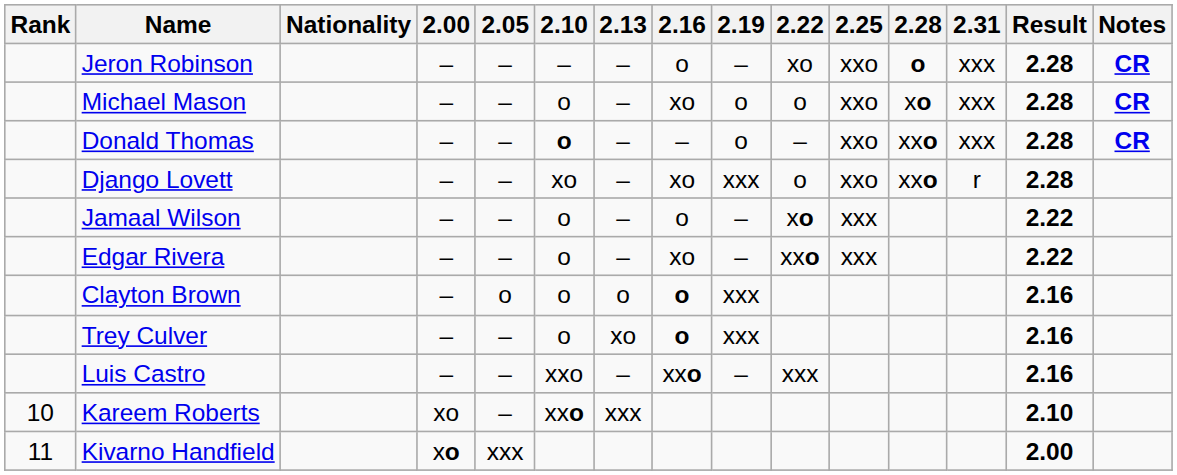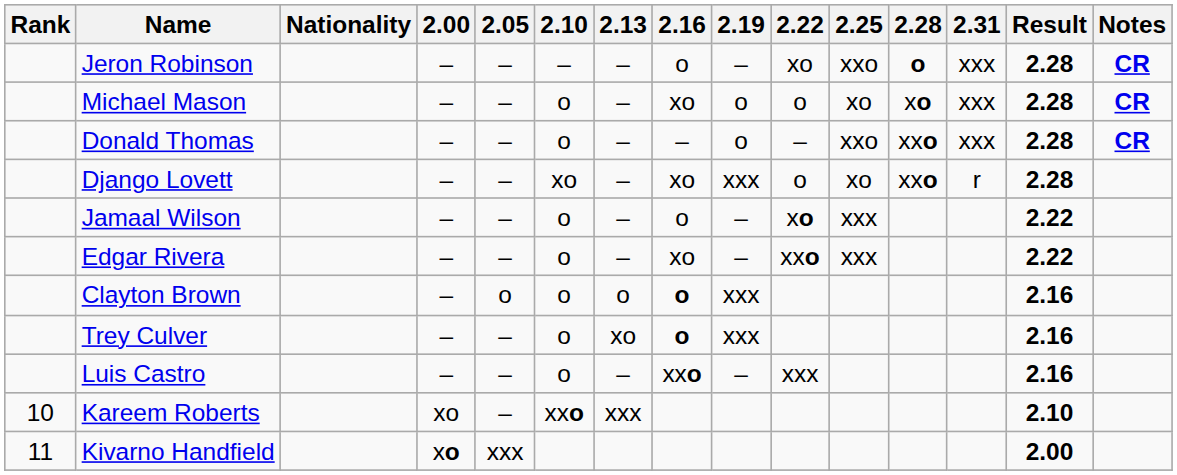 <table class="wikitable sortable" style="text-align:center;font-size:95%">
 <tr>
 <th>Rank</th>
 <th>Name</th>
 <th>Nationality</th>
 <th>2.00</th>
 <th>2.05</th>
 <th>2.10</th>
 <th>2.13</th>
 <th>2.16</th>
 <th>2.19</th>
 <th>2.22</th>
 <th>2.25</th>
 <th>2.28</th>
 <th>2.31</th>
 <th>Result</th>
 <th>Notes</th>
 </tr>
 <tr>
 <td></td>
 <td align=left><a href='#'>Jeron Robinson</a></td>
 <td align=left></td>
 <td>–</td>
 <td>–</td>
 <td>–</td>
 <td>–</td>
 <td>o</td>
 <td>–</td>
 <td>xo</td>
 <td>xxo</td>
 <td><strong>o</strong></td>
 <td>xxx</td>
 <td><strong>2.28</strong></td>
 <td><strong><a href='#'>CR</a></strong></td>
 </tr>
 <tr>
 <td></td>
 <td align=left><a href='#'>Michael Mason</a></td>
 <td align=left></td>
 <td>–</td>
 <td>–</td>
 <td>o</td>
 <td>–</td>
 <td>xo</td>
 <td>o</td>
 <td>o</td>
-<td>xxo</td>
+<td>xo</td>
 <td>x<strong>o</strong></td>
 <td>xxx</td>
 <td><strong>2.28</strong></td>
 <td><strong><a href='#'>CR</a></strong></td>
 </tr>
 <tr>
 <td></td>
 <td align=left><a href='#'>Donald Thomas</a></td>
 <td align=left></td>
 <td>–</td>
 <td>–</td>
-<td><strong>o</strong></td>
+<td>o</td>
 <td>–</td>
 <td>–</td>
 <td>o</td>
 <td>–</td>
 <td>xxo</td>
 <td>xx<strong>o</strong></td>
 <td>xxx</td>
 <td><strong>2.28</strong></td>
 <td><strong><a href='#'>CR</a></strong></td>
 </tr>
 <tr>
 <td></td>
 <td align=left><a href='#'>Django Lovett</a></td>
 <td align=left></td>
 <td>–</td>
 <td>–</td>
 <td>xo</td>
 <td>–</td>
 <td>xo</td>
 <td>xxx</td>
 <td>o</td>
-<td>xxo</td>
+<td>xo</td>
 <td>xx<strong>o</strong></td>
 <td>r</td>
 <td><strong>2.28</strong></td>
 <td></td>
 </tr>
 <tr>
 <td></td>
 <td align=left><a href='#'>Jamaal Wilson</a></td>
 <td align=left></td>
 <td>–</td>
 <td>–</td>
 <td>o</td>
 <td>–</td>
 <td>o</td>
 <td>–</td>
 <td>x<strong>o</strong></td>
 <td>xxx</td>
 <td></td>
 <td></td>
 <td><strong>2.22</strong></td>
 <td></td>
 </tr>
 <tr>
 <td></td>
 <td align=left><a href='#'>Edgar Rivera</a></td>
 <td align=left></td>
 <td>–</td>
 <td>–</td>
 <td>o</td>
 <td>–</td>
 <td>xo</td>
 <td>–</td>
 <td>xx<strong>o</strong></td>
 <td>xxx</td>
 <td></td>
 <td></td>
 <td><strong>2.22</strong></td>
 <td></td>
 </tr>
 <tr>
 <td></td>
 <td align=left><a href='#'>Clayton Brown</a></td>
 <td align=left></td>
 <td>–</td>
 <td>o</td>
 <td>o</td>
 <td>o</td>
 <td><strong>o</strong></td>
 <td>xxx</td>
 <td></td>
 <td></td>
 <td></td>
 <td></td>
 <td><strong>2.16</strong></td>
 <td></td>
 </tr>
 <tr>
 <td></td>
 <td align=left><a href='#'>Trey Culver</a></td>
 <td align=left></td>
 <td>–</td>
 <td>–</td>
 <td>o</td>
 <td>xo</td>
 <td><strong>o</strong></td>
 <td>xxx</td>
 <td></td>
 <td></td>
 <td></td>
 <td></td>
 <td><strong>2.16</strong></td>
 <td></td>
 </tr>
 <tr>
 <td></td>
 <td align=left><a href='#'>Luis Castro</a></td>
 <td align=left></td>
 <td>–</td>
 <td>–</td>
-<td>xxo</td>
+<td>o</td>
 <td>–</td>
 <td>xx<strong>o</strong></td>
 <td>–</td>
 <td>xxx</td>
 <td></td>
 <td></td>
 <td></td>
 <td><strong>2.16</strong></td>
 <td></td>
 </tr>
 <tr>
 <td>10</td>
 <td align=left><a href='#'>Kareem Roberts</a></td>
 <td align=left></td>
 <td>xo</td>
 <td>–</td>
 <td>xx<strong>o</strong></td>
 <td>xxx</td>
 <td></td>
 <td></td>
 <td></td>
 <td></td>
 <td></td>
 <td></td>
 <td><strong>2.10</strong></td>
 <td></td>
 </tr>
 <tr>
 <td>11</td>
 <td align=left><a href='#'>Kivarno Handfield</a></td>
 <td align=left></td>
 <td>x<strong>o</strong></td>
 <td>xxx</td>
 <td></td>
 <td></td>
 <td></td>
 <td></td>
 <td></td>
 <td></td>
 <td></td>
 <td></td>
 <td><strong>2.00</strong></td>
 <td></td>
 </tr>
 </table>
